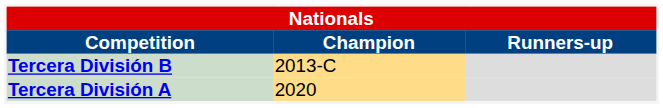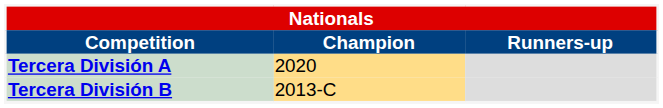 <table class="unsortable" style="background:whitesmoke; border:2px #aaa solid; border-collapse:collapse; border-color:whitesmoke; font-size:90%;">
 <tr style="background:#DD0000; color:#FFFFFF; text-align:center;">
 <th colspan=3>Nationals</th>
 </tr>
 <tr style="background:#004080; color:#FFFFFF; text-align:center;">
 <th style=min-width:14em>Competition</th>
 <th style=min-width:10em>Champion</th>
 <th style=min-width:10em>Runners-up</th>
 </tr>
 <tr>
+<td bgcolor=#cdc><strong><a href='#'>Tercera División A</a> </strong></td>
+<td bgcolor=#fd8>2020</td>
+<td bgcolor=#ddd></td>
+</tr>
+<tr>
 <td bgcolor=#cdc><strong><a href='#'>Tercera División B</a> </strong></td>
 <td bgcolor=#fd8>2013-C</td>
 <td bgcolor=#ddd></td>
 </tr>
-<tr>
-<td bgcolor=#cdc><strong><a href='#'>Tercera División A</a> </strong></td>
-<td bgcolor=#fd8>2020</td>
-<td bgcolor=#ddd></td>
-</tr>
 </table>
